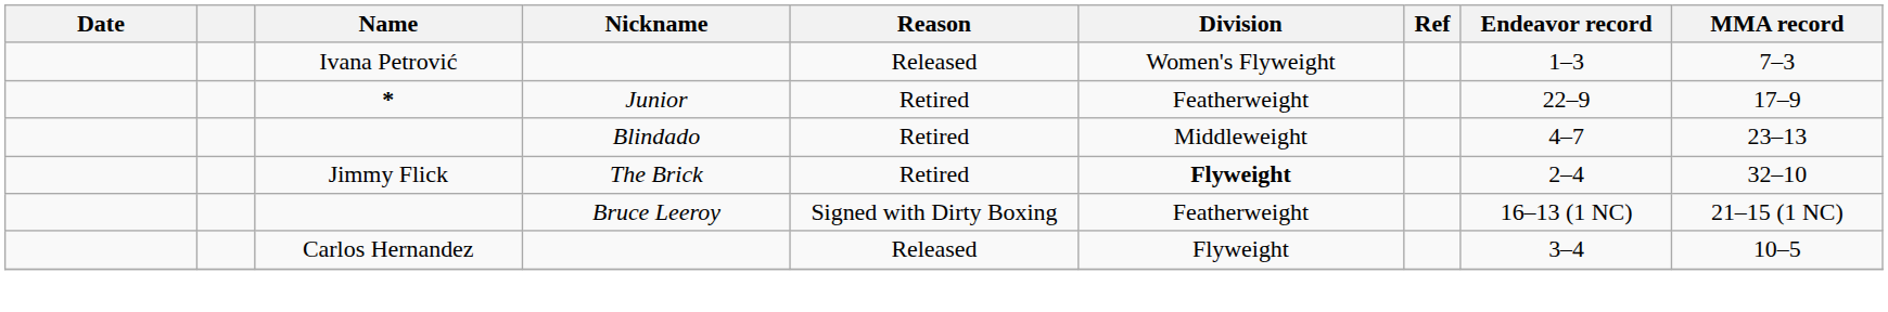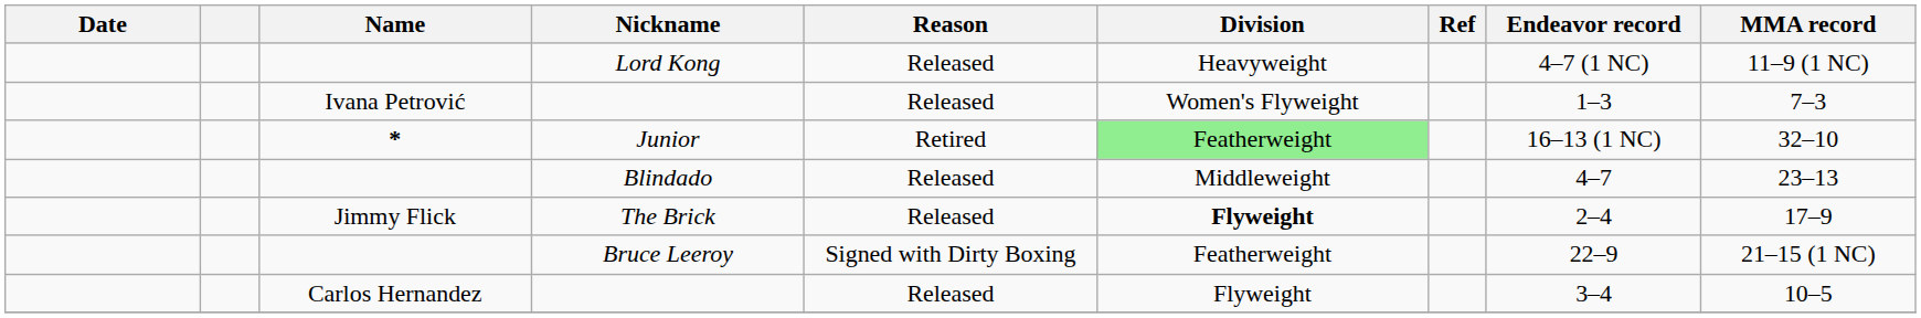 <table class="wikitable sortable" width="100%" style="text-align:center">
 <tr>
 <th width=10%>Date</th>
 <th width=3%></th>
 <th width=14%>Name</th>
 <th width=14%>Nickname</th>
 <th width=15%>Reason</th>
 <th width=17%>Division</th>
 <th width=3%>Ref</th>
 <th width=11%>Endeavor record</th>
 <th width=11%>MMA record</th>
+</tr>
+<tr>
+<td></td>
+<td></td>
+<td></td>
+<td><em>Lord Kong</em></td>
+<td>Released</td>
+<td>Heavyweight</td>
+<td></td>
+<td>4–7 (1 NC)</td>
+<td>11–9 (1 NC)</td>
 </tr>
 <tr>
 <td></td>
 <td></td>
 <td>Ivana Petrović</td>
 <td></td>
 <td>Released</td>
 <td>Women's Flyweight</td>
 <td></td>
 <td>1–3</td>
 <td>7–3</td>
 </tr>
 <tr>
 <td></td>
 <td></td>
 <td> <strong>*</strong></td>
 <td><em>Junior</em></td>
 <td>Retired</td>
-<td>Featherweight</td>
+<td style="background: lightgreen;">Featherweight</td>
 <td></td>
-<td>22–9</td>
-<td>17–9</td>
+<td>16–13 (1 NC)</td>
+<td>32–10</td>
 </tr>
 <tr>
 <td></td>
 <td></td>
 <td></td>
 <td><em>Blindado</em></td>
-<td>Retired</td>
+<td>Released</td>
 <td>Middleweight</td>
 <td></td>
 <td>4–7</td>
 <td>23–13</td>
 </tr>
 <tr>
 <td></td>
 <td></td>
 <td>Jimmy Flick</td>
 <td><em>The Brick</em></td>
-<td>Retired</td>
+<td>Released</td>
 <td><strong>Flyweight</strong></td>
 <td></td>
 <td>2–4</td>
-<td>32–10</td>
+<td>17–9</td>
 </tr>
 <tr>
 <td></td>
 <td></td>
 <td></td>
 <td><em>Bruce Leeroy</em></td>
 <td>Signed with Dirty Boxing</td>
 <td>Featherweight</td>
 <td></td>
-<td>16–13 (1 NC)</td>
+<td>22–9</td>
 <td>21–15 (1 NC)</td>
 </tr>
 <tr>
 <td></td>
 <td></td>
 <td>Carlos Hernandez</td>
 <td></td>
 <td>Released</td>
 <td>Flyweight</td>
 <td></td>
 <td>3–4</td>
 <td>10–5</td>
 </tr>
 <tr>
 </tr>
 </table>
